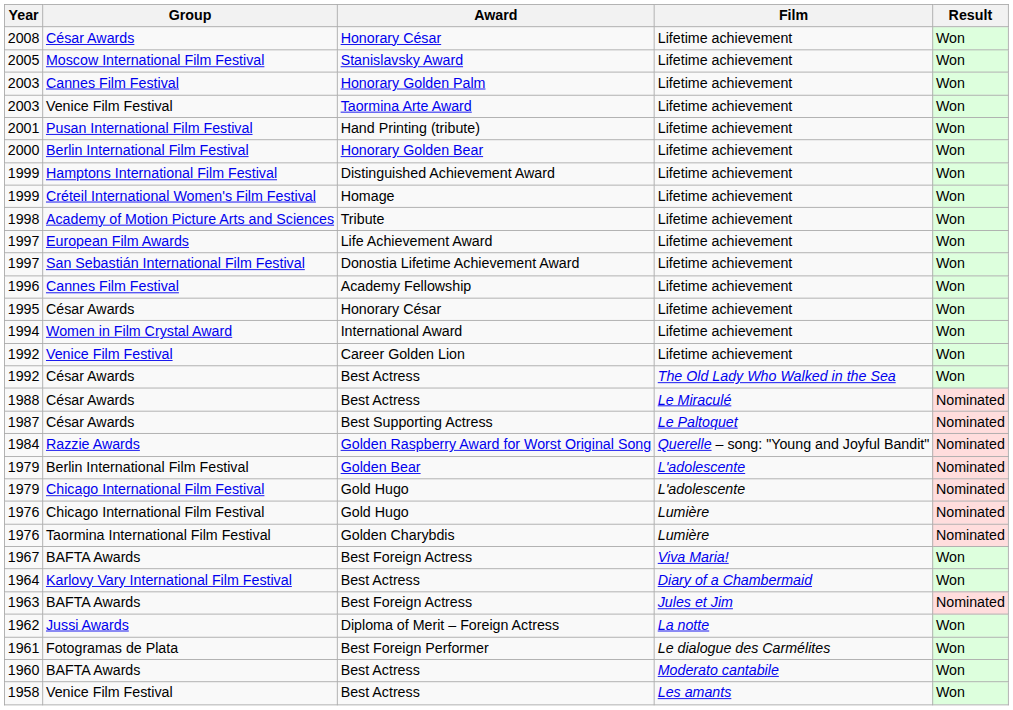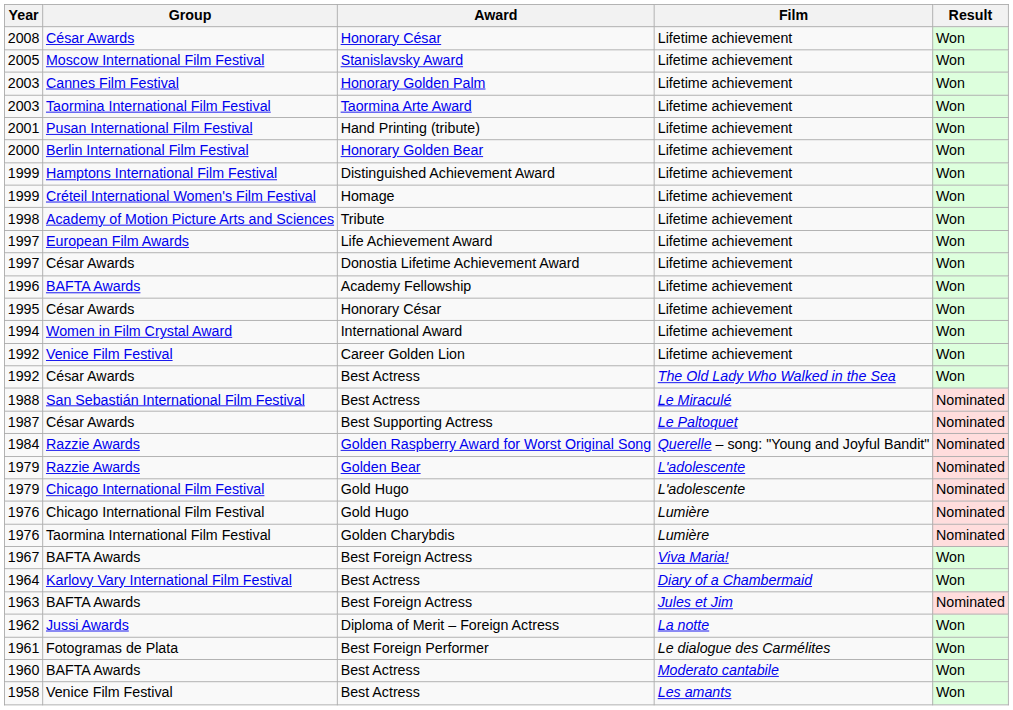 <table class="wikitable">
 <tr>
 <th>Year</th>
 <th>Group</th>
 <th>Award</th>
 <th>Film</th>
 <th>Result</th>
 </tr>
 <tr>
 <td>2008</td>
 <td><a href='#'>César Awards</a></td>
 <td><a href='#'>Honorary César</a></td>
 <td>Lifetime achievement</td>
 <td style="background:#dfd;">Won</td>
 </tr>
 <tr>
 <td>2005</td>
 <td><a href='#'>Moscow International Film Festival</a></td>
 <td><a href='#'>Stanislavsky Award</a></td>
 <td>Lifetime achievement</td>
 <td style="background:#dfd;">Won</td>
 </tr>
 <tr>
 <td>2003</td>
 <td><a href='#'>Cannes Film Festival</a></td>
 <td><a href='#'>Honorary Golden Palm</a></td>
 <td>Lifetime achievement</td>
 <td style="background:#dfd;">Won</td>
 </tr>
 <tr>
 <td>2003</td>
-<td>Venice Film Festival</td>
+<td><a href='#'>Taormina International Film Festival</a></td>
 <td><a href='#'>Taormina Arte Award</a></td>
 <td>Lifetime achievement</td>
 <td style="background:#dfd;">Won</td>
 </tr>
 <tr>
 <td>2001</td>
 <td><a href='#'>Pusan International Film Festival</a></td>
 <td>Hand Printing (tribute)</td>
 <td>Lifetime achievement</td>
 <td style="background:#dfd;">Won</td>
 </tr>
 <tr>
 <td>2000</td>
 <td><a href='#'>Berlin International Film Festival</a></td>
 <td><a href='#'>Honorary Golden Bear</a></td>
 <td>Lifetime achievement</td>
 <td style="background:#dfd;">Won</td>
 </tr>
 <tr>
 <td>1999</td>
 <td><a href='#'>Hamptons International Film Festival</a></td>
 <td>Distinguished Achievement Award</td>
 <td>Lifetime achievement</td>
 <td style="background:#dfd;">Won</td>
 </tr>
 <tr>
 <td>1999</td>
 <td><a href='#'>Créteil International Women's Film Festival</a></td>
 <td>Homage</td>
 <td>Lifetime achievement</td>
 <td style="background:#dfd;">Won</td>
 </tr>
 <tr>
 <td>1998</td>
 <td><a href='#'>Academy of Motion Picture Arts and Sciences</a></td>
 <td>Tribute</td>
 <td>Lifetime achievement</td>
 <td style="background:#dfd;">Won</td>
 </tr>
 <tr>
 <td>1997</td>
 <td><a href='#'>European Film Awards</a></td>
 <td>Life Achievement Award</td>
 <td>Lifetime achievement</td>
 <td style="background:#dfd;">Won</td>
 </tr>
 <tr>
 <td>1997</td>
-<td><a href='#'>San Sebastián International Film Festival</a></td>
+<td>César Awards</td>
 <td>Donostia Lifetime Achievement Award</td>
 <td>Lifetime achievement</td>
 <td style="background:#dfd;">Won</td>
 </tr>
 <tr>
 <td>1996</td>
-<td><a href='#'>Cannes Film Festival</a></td>
+<td><a href='#'>BAFTA Awards</a></td>
 <td>Academy Fellowship</td>
 <td>Lifetime achievement</td>
 <td style="background:#dfd;">Won</td>
 </tr>
 <tr>
 <td>1995</td>
 <td>César Awards</td>
 <td>Honorary César</td>
 <td>Lifetime achievement</td>
 <td style="background:#dfd;">Won</td>
 </tr>
 <tr>
 <td>1994</td>
 <td><a href='#'>Women in Film Crystal Award</a></td>
 <td>International Award</td>
 <td>Lifetime achievement</td>
 <td style="background:#dfd;">Won</td>
 </tr>
 <tr>
 <td>1992</td>
 <td><a href='#'>Venice Film Festival</a></td>
 <td>Career Golden Lion</td>
 <td>Lifetime achievement</td>
 <td style="background:#dfd;">Won</td>
 </tr>
 <tr>
 <td>1992</td>
 <td>César Awards</td>
 <td>Best Actress</td>
 <td><em><a href='#'>The Old Lady Who Walked in the Sea</a></em></td>
 <td style="background:#dfd;">Won</td>
 </tr>
 <tr>
 <td>1988</td>
-<td>César Awards</td>
+<td><a href='#'>San Sebastián International Film Festival</a></td>
 <td>Best Actress</td>
 <td><em><a href='#'>Le Miraculé</a></em></td>
 <td style="background:#fdd;">Nominated</td>
 </tr>
 <tr>
 <td>1987</td>
 <td>César Awards</td>
 <td>Best Supporting Actress</td>
 <td><em><a href='#'>Le Paltoquet</a></em></td>
 <td style="background:#fdd;">Nominated</td>
 </tr>
 <tr>
 <td>1984</td>
 <td><a href='#'>Razzie Awards</a></td>
 <td><a href='#'>Golden Raspberry Award for Worst Original Song</a></td>
 <td><em><a href='#'>Querelle</a></em> – song: "Young and Joyful Bandit"</td>
 <td style="background:#fdd;">Nominated</td>
 </tr>
 <tr>
 <td>1979</td>
-<td>Berlin International Film Festival</td>
+<td><a href='#'>Razzie Awards</a></td>
 <td><a href='#'>Golden Bear</a></td>
 <td><em><a href='#'>L'adolescente</a></em></td>
 <td style="background:#fdd;">Nominated</td>
 </tr>
 <tr>
 <td>1979</td>
 <td><a href='#'>Chicago International Film Festival</a></td>
 <td>Gold Hugo</td>
 <td><em>L'adolescente </em></td>
 <td style="background:#fdd;">Nominated</td>
 </tr>
 <tr>
 <td>1976</td>
 <td>Chicago International Film Festival</td>
 <td>Gold Hugo</td>
 <td><em>Lumière </em></td>
 <td style="background:#fdd;">Nominated</td>
 </tr>
 <tr>
 <td>1976</td>
 <td>Taormina International Film Festival</td>
 <td>Golden Charybdis</td>
 <td><em>Lumière </em></td>
 <td style="background:#fdd;">Nominated</td>
 </tr>
 <tr>
 <td>1967</td>
 <td>BAFTA Awards</td>
 <td>Best Foreign Actress</td>
 <td><em><a href='#'>Viva Maria!</a></em></td>
 <td style="background:#dfd;">Won</td>
 </tr>
 <tr>
 <td>1964</td>
 <td><a href='#'>Karlovy Vary International Film Festival</a></td>
 <td>Best Actress</td>
 <td><em><a href='#'>Diary of a Chambermaid</a></em></td>
 <td style="background:#dfd;">Won</td>
 </tr>
 <tr>
 <td>1963</td>
 <td>BAFTA Awards</td>
 <td>Best Foreign Actress</td>
 <td><em><a href='#'>Jules et Jim</a> </em></td>
 <td style="background:#fdd;">Nominated</td>
 </tr>
 <tr>
 <td>1962</td>
 <td><a href='#'>Jussi Awards</a></td>
 <td>Diploma of Merit – Foreign Actress</td>
 <td><em><a href='#'>La notte</a></em></td>
 <td style="background:#dfd;">Won</td>
 </tr>
 <tr>
 <td>1961</td>
 <td>Fotogramas de Plata</td>
 <td>Best Foreign Performer</td>
 <td><em>Le dialogue des Carmélites </em></td>
 <td style="background:#dfd;">Won</td>
 </tr>
 <tr>
 <td>1960</td>
 <td>BAFTA Awards</td>
 <td>Best Actress</td>
 <td><em><a href='#'>Moderato cantabile</a></em></td>
 <td style="background:#dfd;">Won</td>
 </tr>
 <tr>
 <td>1958</td>
 <td>Venice Film Festival</td>
 <td>Best Actress</td>
 <td><em><a href='#'>Les amants</a></em></td>
 <td style="background:#dfd;">Won</td>
 </tr>
 </table>
